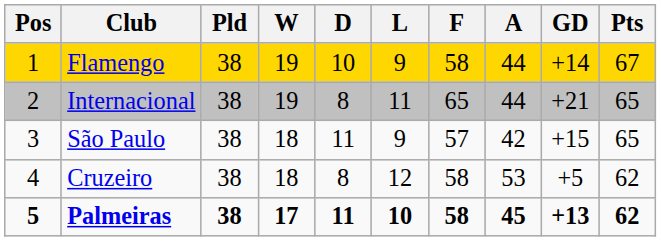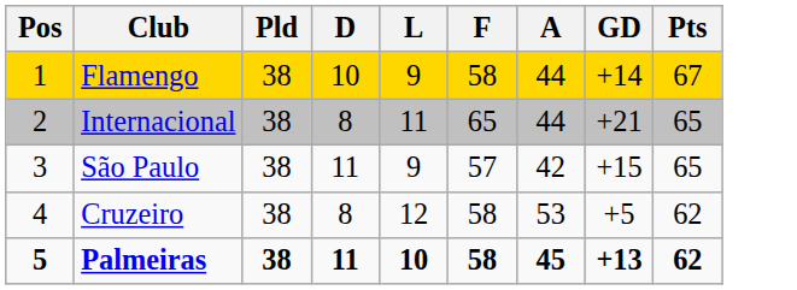 <table class="wikitable" style="text-align:center">
 <tr>
 <th width=30>Pos</th>
 <th>Club</th>
 <th width=30>Pld</th>
-<th width=30>W</th>
 <th width=30>D</th>
 <th width=30>L</th>
 <th width=30>F</th>
 <th width=30>A</th>
 <th width=30>GD</th>
 <th width=30>Pts</th>
 </tr>
 <tr bgcolor="gold">
 <td>1</td>
 <td align=left><a href='#'>Flamengo</a></td>
 <td>38</td>
-<td>19</td>
 <td>10</td>
 <td>9</td>
 <td>58</td>
 <td>44</td>
 <td>+14</td>
 <td>67</td>
 </tr>
 <tr bgcolor="silver">
 <td>2</td>
 <td align=left><a href='#'>Internacional</a></td>
 <td>38</td>
-<td>19</td>
 <td>8</td>
 <td>11</td>
 <td>65</td>
 <td>44</td>
 <td>+21</td>
 <td>65</td>
 </tr>
 <tr bgcolor=>
 <td>3</td>
 <td align=left><a href='#'>São Paulo</a></td>
 <td>38</td>
-<td>18</td>
 <td>11</td>
 <td>9</td>
 <td>57</td>
 <td>42</td>
 <td>+15</td>
 <td>65</td>
 </tr>
 <tr>
 <td>4</td>
 <td align=left><a href='#'>Cruzeiro</a></td>
 <td>38</td>
-<td>18</td>
 <td>8</td>
 <td>12</td>
 <td>58</td>
 <td>53</td>
 <td>+5</td>
 <td>62</td>
 </tr>
 <tr>
 <td><strong>5</strong></td>
 <td align=left><strong><a href='#'>Palmeiras</a></strong></td>
 <td><strong>38</strong></td>
-<td><strong>17</strong></td>
 <td><strong>11</strong></td>
 <td><strong>10</strong></td>
 <td><strong>58</strong></td>
 <td><strong>45</strong></td>
 <td><strong>+13</strong></td>
 <td><strong>62</strong></td>
 </tr>
 </table>
